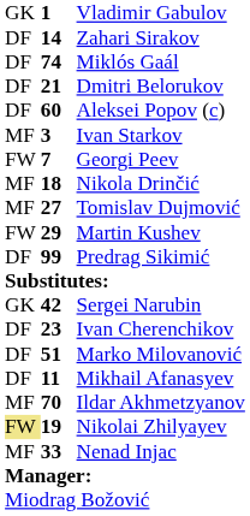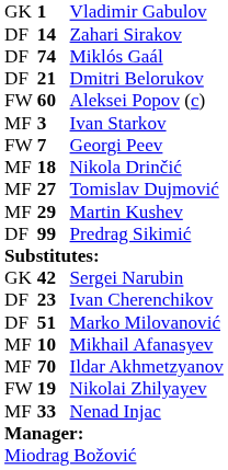 <table style="font-size: 90%" cellspacing="0" cellpadding="0" align=center>
 <tr>
 <td colspan="4"></td>
 </tr>
 <tr>
 <th width=25></th>
 <th width=25></th>
 </tr>
 <tr>
 <td>GK</td>
 <td><strong>1</strong></td>
 <td> <a href='#'>Vladimir Gabulov</a></td>
 </tr>
 <tr>
 <td>DF</td>
 <td><strong>14</strong></td>
 <td> <a href='#'>Zahari Sirakov</a></td>
 <td></td>
 </tr>
 <tr>
 <td>DF</td>
 <td><strong>74</strong></td>
 <td> <a href='#'>Miklós Gaál</a></td>
 </tr>
 <tr>
 <td>DF</td>
 <td><strong>21</strong></td>
 <td> <a href='#'>Dmitri Belorukov</a></td>
 <td></td>
 </tr>
 <tr>
-<td>DF</td>
+<td>FW</td>
 <td><strong>60</strong></td>
 <td> <a href='#'>Aleksei Popov</a> (<a href='#'>c</a>)</td>
 </tr>
 <tr>
 <td>MF</td>
 <td><strong>3</strong></td>
 <td> <a href='#'>Ivan Starkov</a></td>
 <td></td>
 </tr>
 <tr>
 <td>FW</td>
 <td><strong>7</strong></td>
 <td> <a href='#'>Georgi Peev</a></td>
 <td></td>
 <td></td>
 </tr>
 <tr>
 <td>MF</td>
 <td><strong>18</strong></td>
 <td> <a href='#'>Nikola Drinčić</a></td>
 </tr>
 <tr>
 <td>MF</td>
 <td><strong>27</strong></td>
 <td> <a href='#'>Tomislav Dujmović</a></td>
 <td></td>
 </tr>
 <tr>
-<td>FW</td>
+<td>MF</td>
 <td><strong>29</strong></td>
 <td> <a href='#'>Martin Kushev</a></td>
 </tr>
 <tr>
 <td>DF</td>
 <td><strong>99</strong></td>
 <td> <a href='#'>Predrag Sikimić</a></td>
 <td></td>
 </tr>
 <tr>
 <td colspan=3><strong>Substitutes:</strong></td>
 </tr>
 <tr>
 <td>GK</td>
 <td><strong>42</strong></td>
 <td> <a href='#'>Sergei Narubin</a></td>
 </tr>
 <tr>
 <td>DF</td>
 <td><strong>23</strong></td>
 <td> <a href='#'>Ivan Cherenchikov</a></td>
 <td></td>
 </tr>
 <tr>
 <td>DF</td>
 <td><strong>51</strong></td>
 <td> <a href='#'>Marko Milovanović</a></td>
 </tr>
 <tr>
-<td>DF</td>
-<td><strong>11</strong></td>
+<td>MF</td>
+<td><strong>10</strong></td>
 <td> <a href='#'>Mikhail Afanasyev</a></td>
 <td></td>
 </tr>
 <tr>
 <td>MF</td>
 <td><strong>70</strong></td>
 <td> <a href='#'>Ildar Akhmetzyanov</a></td>
 </tr>
 <tr>
-<td style="background: khaki;">FW</td>
+<td>FW</td>
 <td><strong>19</strong></td>
 <td> <a href='#'>Nikolai Zhilyayev</a></td>
 </tr>
 <tr>
 <td>MF</td>
 <td><strong>33</strong></td>
 <td> <a href='#'>Nenad Injac</a></td>
 <td></td>
 <td></td>
 </tr>
 <tr>
 <td colspan=3><strong>Manager:</strong></td>
 </tr>
 <tr>
 <td colspan=4> <a href='#'>Miodrag Božović</a></td>
 </tr>
 <tr>
 </tr>
 </table>
